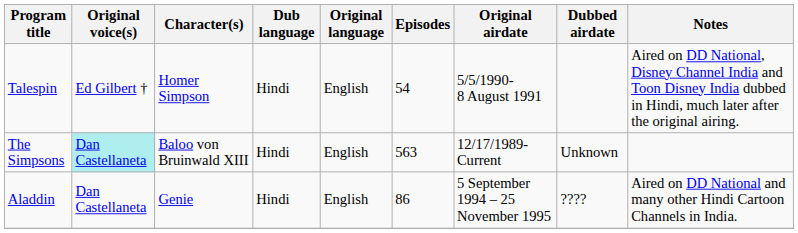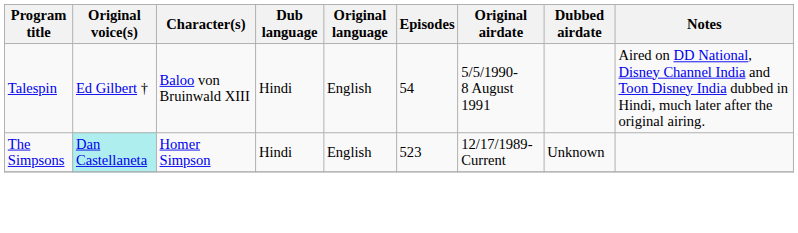 <table class="wikitable">
 <tr>
 <th>Program title</th>
 <th>Original voice(s)</th>
 <th>Character(s)</th>
 <th>Dub language</th>
 <th>Original language</th>
 <th>Episodes</th>
 <th>Original airdate</th>
 <th>Dubbed airdate</th>
 <th>Notes</th>
 </tr>
 <tr>
 <td><a href='#'>Talespin</a></td>
 <td><a href='#'>Ed Gilbert</a> † </td>
-<td><a href='#'>Homer Simpson</a></td>
+<td><a href='#'>Baloo</a> von Bruinwald XIII</td>
 <td>Hindi</td>
 <td>English</td>
 <td>54</td>
 <td>5/5/1990-<br>8 August 1991</td>
 <td></td>
 <td>Aired on <a href='#'>DD National</a>, <a href='#'>Disney Channel India</a> and <a href='#'>Toon Disney India</a> dubbed in Hindi, much later after the original airing.</td>
 </tr>
 <tr>
 <td><a href='#'>The Simpsons</a></td>
 <td style="background: paleturquoise;"><a href='#'>Dan Castellaneta</a></td>
-<td><a href='#'>Baloo</a> von Bruinwald XIII</td>
+<td><a href='#'>Homer Simpson</a></td>
 <td>Hindi</td>
 <td>English</td>
-<td>563</td>
+<td>523</td>
 <td>12/17/1989-Current</td>
 <td>Unknown</td>
 <td></td>
 </tr>
 <tr>
-<td><a href='#'>Aladdin</a></td>
-<td><a href='#'>Dan Castellaneta</a></td>
-<td><a href='#'>Genie</a></td>
-<td>Hindi</td>
-<td>English</td>
-<td>86</td>
-<td>5 September 1994 – 25 November 1995</td>
-<td>????</td>
-<td>Aired on <a href='#'>DD National</a> and many other Hindi Cartoon Channels in India.</td>
-</tr>
-<tr>
 </tr>
 </table>
